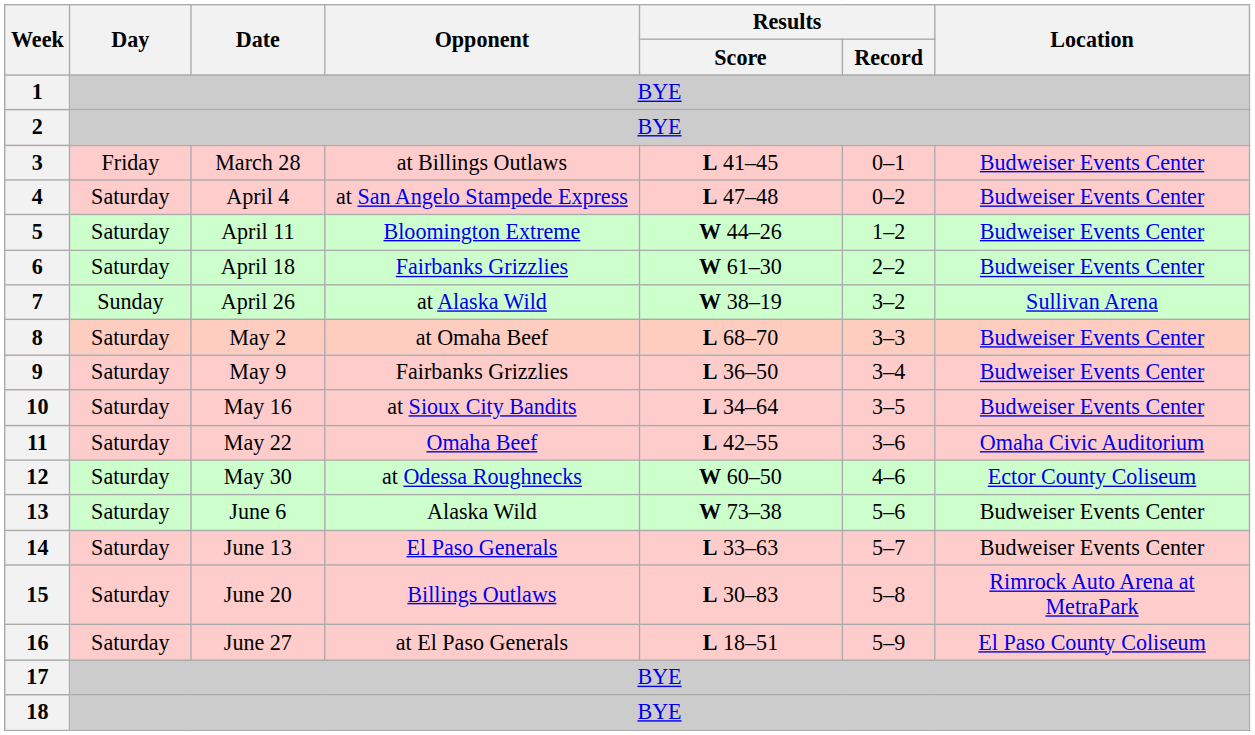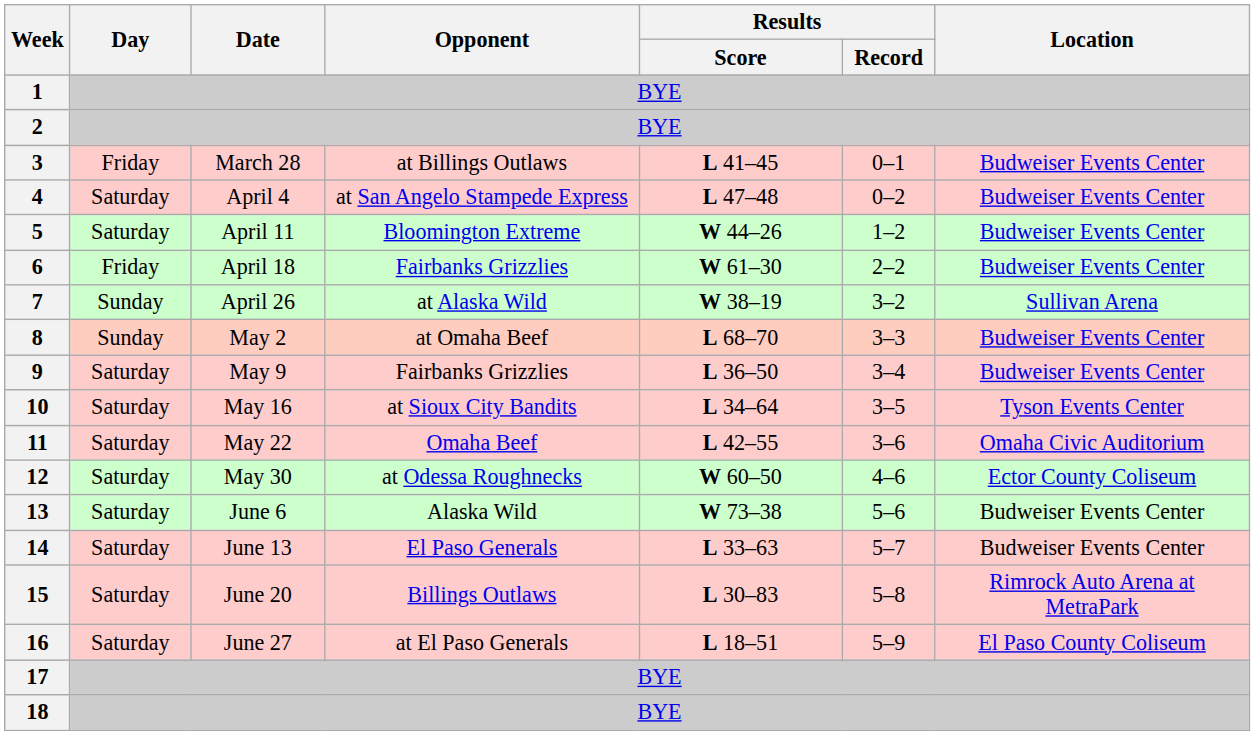 <table class="wikitable">
 <tr>
 <th rowspan="2" width="40">Week</th>
 <th rowspan="2" width="80">Day</th>
 <th rowspan="2" width="90">Date</th>
 <th rowspan="2" width="220">Opponent</th>
 <th colspan="2" width="200">Results</th>
 <th rowspan="2" width="220">Location</th>
 </tr>
 <tr>
 <th width="140">Score</th>
 <th width="60">Record</th>
 </tr>
 <tr align="center" bgcolor="#CCCCCC">
 <th>1</th>
 <td colSpan=6><a href='#'>BYE</a></td>
 </tr>
 <tr align="center" bgcolor="#CCCCCC">
 <th>2</th>
 <td colSpan=6><a href='#'>BYE</a></td>
 </tr>
 <tr align="center" bgcolor="#FFCCCC">
 <th>3</th>
 <td>Friday</td>
 <td>March 28</td>
 <td>at Billings Outlaws</td>
 <td><strong>L</strong> 41–45</td>
 <td>0–1</td>
 <td><a href='#'>Budweiser Events Center</a></td>
 </tr>
 <tr align="center" bgcolor="#FFCCCC">
 <th>4</th>
 <td>Saturday</td>
 <td>April 4</td>
 <td>at <a href='#'>San Angelo Stampede Express</a></td>
 <td><strong>L</strong> 47–48</td>
 <td>0–2</td>
 <td><a href='#'>Budweiser Events Center</a></td>
 </tr>
 <tr align="center" bgcolor="#CCFFCC">
 <th>5</th>
 <td>Saturday</td>
 <td>April 11</td>
 <td><a href='#'>Bloomington Extreme</a></td>
 <td><strong>W</strong> 44–26</td>
 <td>1–2</td>
 <td><a href='#'>Budweiser Events Center</a></td>
 </tr>
 <tr align="center" bgcolor="#CCFFCC">
 <th>6</th>
-<td>Saturday</td>
+<td>Friday</td>
 <td>April 18</td>
 <td><a href='#'>Fairbanks Grizzlies</a></td>
 <td><strong>W</strong> 61–30</td>
 <td>2–2</td>
 <td><a href='#'>Budweiser Events Center</a></td>
 </tr>
 <tr align="center" bgcolor="#CCFFCC">
 <th>7</th>
 <td>Sunday</td>
 <td>April 26</td>
 <td>at <a href='#'>Alaska Wild</a></td>
 <td><strong>W</strong> 38–19</td>
 <td>3–2</td>
 <td><a href='#'>Sullivan Arena</a></td>
 </tr>
 <tr align="center" bgcolor="#FFCCC">
 <th>8</th>
-<td>Saturday</td>
+<td>Sunday</td>
 <td>May 2</td>
 <td>at Omaha Beef</td>
 <td><strong>L</strong> 68–70</td>
 <td>3–3</td>
 <td><a href='#'>Budweiser Events Center</a></td>
 </tr>
 <tr align="center" bgcolor="#FFCCCC">
 <th>9</th>
 <td>Saturday</td>
 <td>May 9</td>
 <td>Fairbanks Grizzlies</td>
 <td><strong>L</strong> 36–50</td>
 <td>3–4</td>
 <td><a href='#'>Budweiser Events Center</a></td>
 </tr>
 <tr align="center" bgcolor="#FFCCCC">
 <th>10</th>
 <td>Saturday</td>
 <td>May 16</td>
 <td>at <a href='#'>Sioux City Bandits</a></td>
 <td><strong>L</strong> 34–64</td>
 <td>3–5</td>
-<td><a href='#'>Budweiser Events Center</a></td>
+<td><a href='#'>Tyson Events Center</a></td>
 </tr>
 <tr align="center" bgcolor="#FFCCCC">
 <th>11</th>
 <td>Saturday</td>
 <td>May 22</td>
 <td><a href='#'>Omaha Beef</a></td>
 <td><strong>L</strong> 42–55</td>
 <td>3–6</td>
 <td><a href='#'>Omaha Civic Auditorium</a></td>
 </tr>
 <tr align="center" bgcolor="#CCFFCC">
 <th>12</th>
 <td>Saturday</td>
 <td>May 30</td>
 <td>at <a href='#'>Odessa Roughnecks</a></td>
 <td><strong>W</strong> 60–50</td>
 <td>4–6</td>
 <td><a href='#'>Ector County Coliseum</a></td>
 </tr>
 <tr align="center" bgcolor="#CCFFCC">
 <th>13</th>
 <td>Saturday</td>
 <td>June 6</td>
 <td>Alaska Wild</td>
 <td><strong>W</strong> 73–38</td>
 <td>5–6</td>
 <td>Budweiser Events Center</td>
 </tr>
 <tr align="center" bgcolor="#FFCCCC">
 <th>14</th>
 <td>Saturday</td>
 <td>June 13</td>
 <td><a href='#'>El Paso Generals</a></td>
 <td><strong>L</strong> 33–63</td>
 <td>5–7</td>
 <td>Budweiser Events Center</td>
 </tr>
 <tr align="center" bgcolor="#FFCCCC">
 <th>15</th>
 <td>Saturday</td>
 <td>June 20</td>
 <td><a href='#'>Billings Outlaws</a></td>
 <td><strong>L</strong> 30–83</td>
 <td>5–8</td>
 <td><a href='#'>Rimrock Auto Arena at MetraPark</a></td>
 </tr>
 <tr align="center" bgcolor="#FFCCCC">
 <th>16</th>
 <td>Saturday</td>
 <td>June 27</td>
 <td>at El Paso Generals</td>
 <td><strong>L</strong> 18–51</td>
 <td>5–9</td>
 <td><a href='#'>El Paso County Coliseum</a></td>
 </tr>
 <tr align="center" bgcolor="#CCCCCC">
 <th>17</th>
 <td colSpan=6><a href='#'>BYE</a></td>
 </tr>
 <tr align="center" bgcolor="#CCCCCC">
 <th>18</th>
 <td colSpan=6><a href='#'>BYE</a></td>
 </tr>
 </table>
